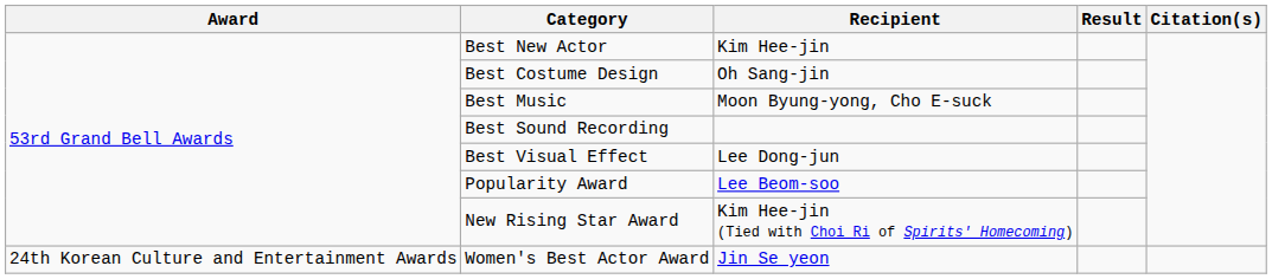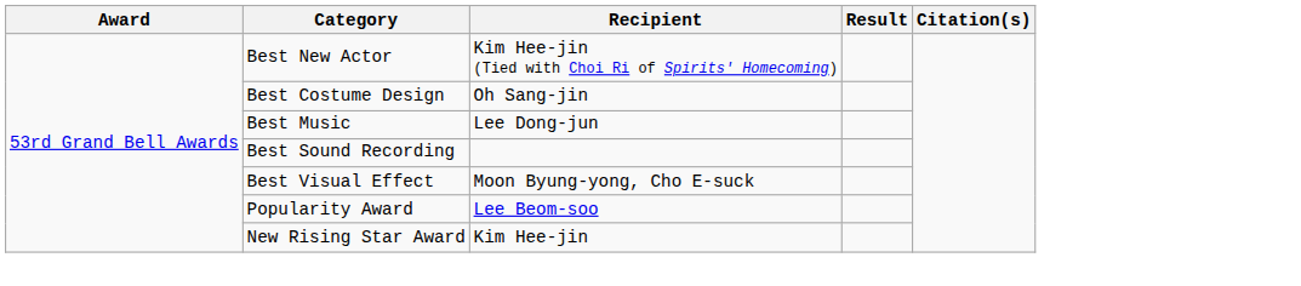 <table class="wikitable">
 <tr>
 <th>Award</th>
 <th>Category</th>
 <th>Recipient</th>
 <th>Result</th>
 <th>Citation(s)</th>
 </tr>
 <tr>
 <td rowspan=7><a href='#'>53rd Grand Bell Awards</a></td>
 <td>Best New Actor</td>
-<td>Kim Hee-jin</td>
+<td>Kim Hee-jin <br><small>(Tied with <a href='#'>Choi Ri</a> of <em><a href='#'>Spirits' Homecoming</a></em>)</small></td>
 <td></td>
 <td rowspan=7 style="text-align:center;"></td>
 </tr>
 <tr>
 <td>Best Costume Design</td>
 <td>Oh Sang-jin</td>
 <td></td>
 </tr>
 <tr>
 <td>Best Music</td>
-<td>Moon Byung-yong, Cho E-suck</td>
+<td>Lee Dong-jun</td>
 <td></td>
 </tr>
 <tr>
 <td>Best Sound Recording</td>
 <td></td>
 <td></td>
 </tr>
 <tr>
 <td>Best Visual Effect</td>
-<td>Lee Dong-jun</td>
+<td>Moon Byung-yong, Cho E-suck</td>
 <td></td>
 </tr>
 <tr>
 <td>Popularity Award</td>
 <td><a href='#'>Lee Beom-soo</a></td>
 <td></td>
 </tr>
 <tr>
 <td>New Rising Star Award</td>
-<td>Kim Hee-jin <br><small>(Tied with <a href='#'>Choi Ri</a> of <em><a href='#'>Spirits' Homecoming</a></em>)</small></td>
-<td></td>
-</tr>
-<tr>
-<td>24th Korean Culture and Entertainment Awards</td>
-<td>Women's Best Actor Award</td>
-<td><a href='#'>Jin Se yeon</a></td>
-<td></td>
+<td>Kim Hee-jin</td>
 <td></td>
 </tr>
 </table>
